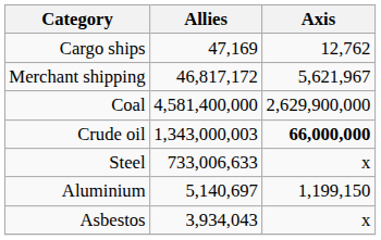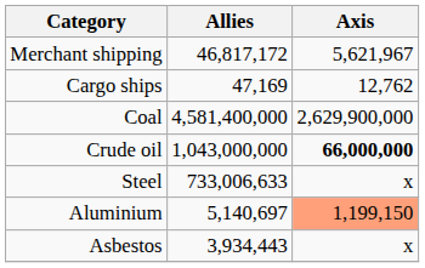 <table class="wikitable" style="text-align: right">
 <tr>
 <th style="text-align:center">Category</th>
 <th style="text-align:center">Allies</th>
 <th style="text-align:center">Axis</th>
 </tr>
 <tr>
+<td>Merchant shipping</td>
+<td>46,817,172</td>
+<td>5,621,967</td>
+</tr>
+<tr>
 <td>Cargo ships</td>
 <td>47,169</td>
 <td>12,762</td>
-</tr>
-<tr>
-<td>Merchant shipping</td>
-<td>46,817,172</td>
-<td>5,621,967</td>
 </tr>
 <tr>
 <td>Coal</td>
 <td>4,581,400,000</td>
 <td>2,629,900,000</td>
 </tr>
 <tr>
 <td>Crude oil</td>
-<td>1,343,000,003</td>
+<td>1,043,000,000</td>
 <td><strong>66,000,000</strong></td>
 </tr>
 <tr>
 <td>Steel</td>
 <td>733,006,633</td>
 <td>x</td>
 </tr>
 <tr>
 <td>Aluminium</td>
 <td>5,140,697</td>
-<td>1,199,150</td>
+<td style="background: lightsalmon;">1,199,150</td>
 </tr>
 <tr>
 <td>Asbestos</td>
-<td>3,934,043</td>
+<td>3,934,443</td>
 <td>x</td>
 </tr>
 <tr>
 </tr>
 </table>
